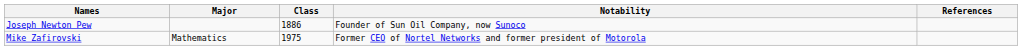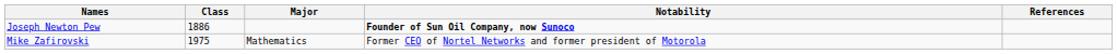 <table class="wikitable sortable" style="width:100%;">
 <tr>
 <th>Names</th>
+<th>Class</th>
 <th>Major</th>
-<th>Class</th>
 <th>Notability</th>
 <th>References</th>
 </tr>
 <tr>
 <td><a href='#'>Joseph Newton Pew</a></td>
+<td>1886</td>
 <td></td>
-<td>1886</td>
-<td>Founder of Sun Oil Company, now <a href='#'>Sunoco</a></td>
+<td><strong>Founder of Sun Oil Company, now <a href='#'>Sunoco</a></strong></td>
 <td></td>
 </tr>
 <tr>
 <td><a href='#'>Mike Zafirovski</a></td>
+<td>1975</td>
 <td>Mathematics</td>
-<td>1975</td>
 <td>Former <a href='#'>CEO</a> of <a href='#'>Nortel Networks</a> and former president of <a href='#'>Motorola</a></td>
 <td></td>
 </tr>
 </table>
